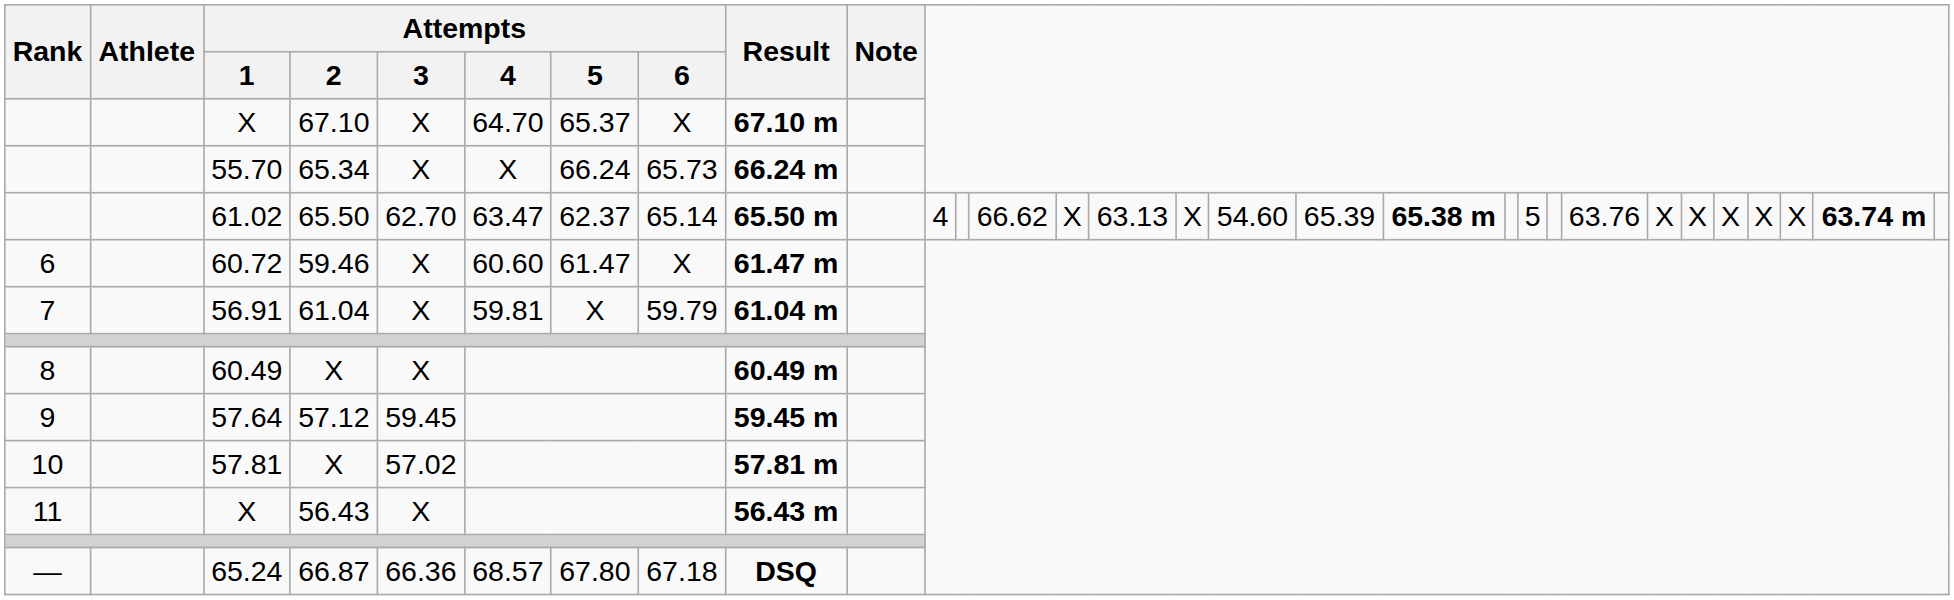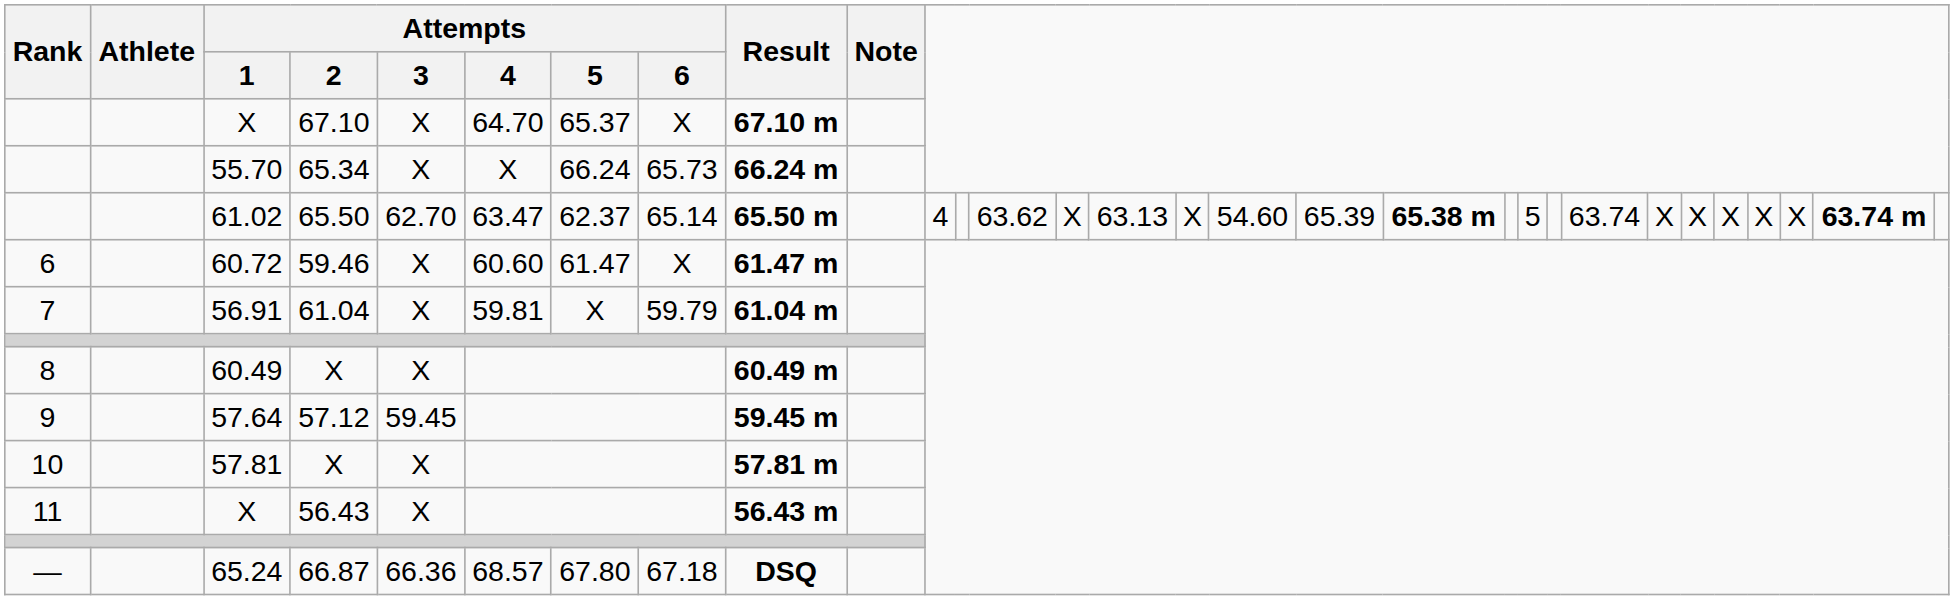 <table class="wikitable" style=" text-align:center; font-size:110%;" width="95%">
 <tr>
 <th rowspan="2">Rank</th>
 <th rowspan="2">Athlete</th>
 <th colspan="6">Attempts</th>
 <th rowspan="2">Result</th>
 <th rowspan="2">Note</th>
 </tr>
 <tr>
 <th>1</th>
 <th>2</th>
 <th>3</th>
 <th>4</th>
 <th>5</th>
 <th>6</th>
 </tr>
 <tr>
 <td></td>
 <td align=left></td>
 <td>X</td>
 <td>67.10</td>
 <td>X</td>
 <td>64.70</td>
 <td>65.37</td>
 <td>X</td>
 <td><strong>67.10 m </strong></td>
 <td></td>
 </tr>
 <tr>
 <td></td>
 <td align=left></td>
 <td>55.70</td>
 <td>65.34</td>
 <td>X</td>
 <td>X</td>
 <td>66.24</td>
 <td>65.73</td>
 <td><strong>66.24 m </strong></td>
 <td></td>
 </tr>
 <tr>
 <td></td>
 <td align=left></td>
 <td>61.02</td>
 <td>65.50</td>
 <td>62.70</td>
 <td>63.47</td>
 <td>62.37</td>
 <td>65.14</td>
 <td><strong>65.50 m </strong></td>
 <td></td>
 <td>4</td>
 <td align=left></td>
-<td>66.62</td>
+<td>63.62</td>
 <td>X</td>
 <td>63.13</td>
 <td>X</td>
 <td>54.60</td>
 <td>65.39</td>
 <td><strong>65.38 m </strong></td>
 <td></td>
 <td>5</td>
 <td align=left></td>
-<td>63.76</td>
+<td>63.74</td>
 <td>X</td>
 <td>X</td>
 <td>X</td>
 <td>X</td>
 <td>X</td>
 <td><strong>63.74 m </strong></td>
 <td></td>
 </tr>
 <tr>
 <td>6</td>
 <td align=left></td>
 <td>60.72</td>
 <td>59.46</td>
 <td>X</td>
 <td>60.60</td>
 <td>61.47</td>
 <td>X</td>
 <td><strong>61.47 m </strong></td>
 <td></td>
 </tr>
 <tr>
 <td>7</td>
 <td align=left></td>
 <td>56.91</td>
 <td>61.04</td>
 <td>X</td>
 <td>59.81</td>
 <td>X</td>
 <td>59.79</td>
 <td><strong>61.04 m </strong></td>
 <td></td>
 </tr>
 <tr>
 <td colspan=10 bgcolor=lightgray></td>
 </tr>
 <tr>
 <td>8</td>
 <td align=left></td>
 <td>60.49</td>
 <td>X</td>
 <td>X</td>
 <td colspan=3></td>
 <td><strong>60.49 m </strong></td>
 <td></td>
 </tr>
 <tr>
 <td>9</td>
 <td align=left></td>
 <td>57.64</td>
 <td>57.12</td>
 <td>59.45</td>
 <td colspan=3></td>
 <td><strong>59.45 m </strong></td>
 <td></td>
 </tr>
 <tr>
 <td>10</td>
 <td align=left></td>
 <td>57.81</td>
 <td>X</td>
-<td>57.02</td>
+<td>X</td>
 <td colspan=3></td>
 <td><strong>57.81 m </strong></td>
 <td></td>
 </tr>
 <tr>
 <td>11</td>
 <td align=left></td>
 <td>X</td>
 <td>56.43</td>
 <td>X</td>
 <td colspan=3></td>
 <td><strong>56.43 m </strong></td>
 <td></td>
 </tr>
 <tr>
 <td colspan=10 bgcolor=lightgray></td>
 </tr>
 <tr>
 <td>—</td>
 <td align=left></td>
 <td>65.24</td>
 <td>66.87</td>
 <td>66.36</td>
 <td>68.57</td>
 <td>67.80</td>
 <td>67.18</td>
 <td><strong>DSQ </strong></td>
 <td></td>
 </tr>
 </table>
